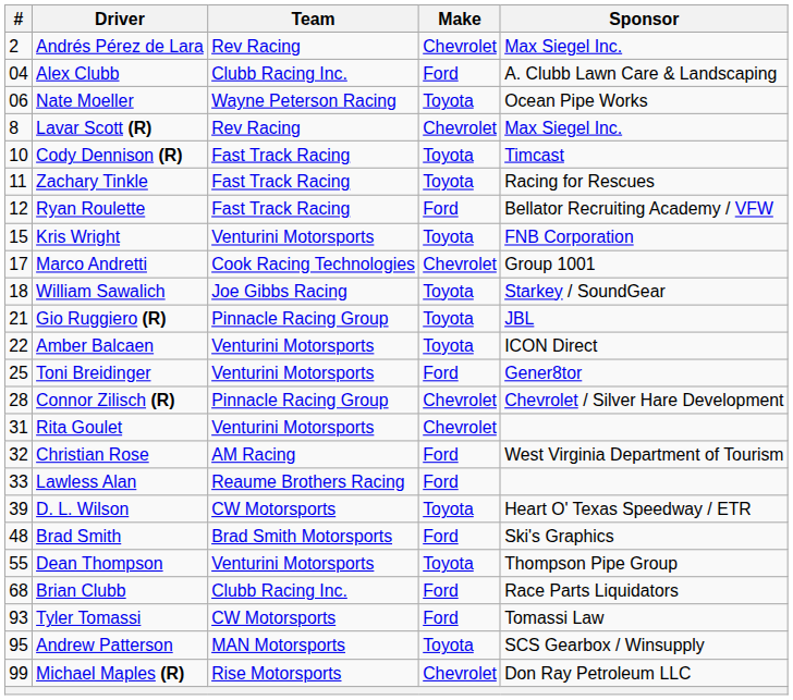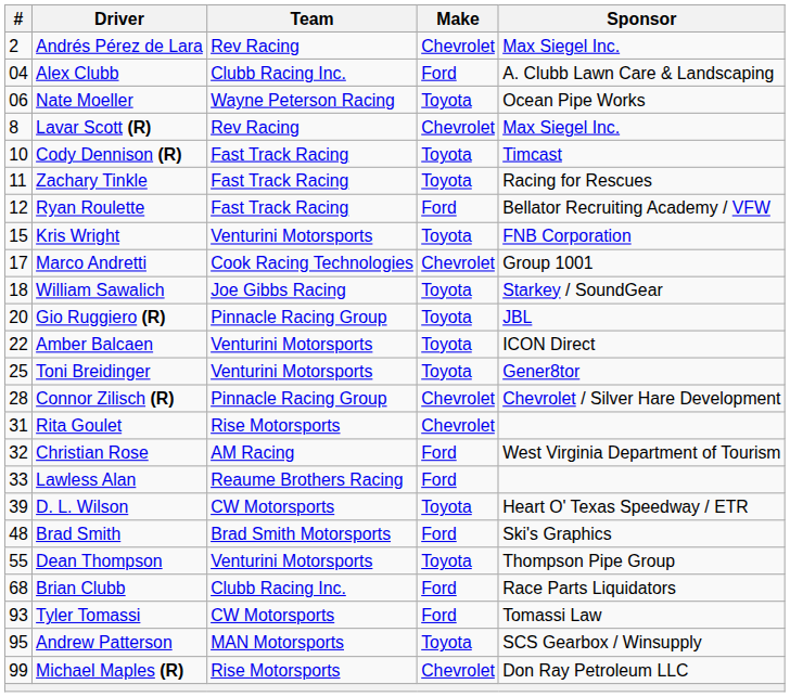 <table class="wikitable" style="font-size: 95%;">
 <tr>
 <th>#</th>
 <th>Driver</th>
 <th>Team</th>
 <th>Make</th>
 <th>Sponsor</th>
 </tr>
 <tr>
 <td>2</td>
 <td nowrap=""><a href='#'>Andrés Pérez de Lara</a></td>
 <td><a href='#'>Rev Racing</a></td>
 <td><a href='#'>Chevrolet</a></td>
 <td><a href='#'>Max Siegel Inc.</a></td>
 </tr>
 <tr>
 <td>04</td>
 <td><a href='#'>Alex Clubb</a></td>
 <td><a href='#'>Clubb Racing Inc.</a></td>
 <td><a href='#'>Ford</a></td>
 <td>A. Clubb Lawn Care & Landscaping</td>
 </tr>
 <tr>
 <td>06</td>
 <td><a href='#'>Nate Moeller</a></td>
 <td><a href='#'>Wayne Peterson Racing</a></td>
 <td><a href='#'>Toyota</a></td>
 <td>Ocean Pipe Works</td>
 </tr>
 <tr>
 <td>8</td>
 <td><a href='#'>Lavar Scott</a> <strong>(R)</strong></td>
 <td><a href='#'>Rev Racing</a></td>
 <td><a href='#'>Chevrolet</a></td>
 <td><a href='#'>Max Siegel Inc.</a></td>
 </tr>
 <tr>
 <td>10</td>
 <td><a href='#'>Cody Dennison</a> <strong>(R)</strong></td>
 <td><a href='#'>Fast Track Racing</a></td>
 <td><a href='#'>Toyota</a></td>
 <td nowrap=""><a href='#'>Timcast</a></td>
 </tr>
 <tr>
 <td>11</td>
 <td><a href='#'>Zachary Tinkle</a></td>
 <td><a href='#'>Fast Track Racing</a></td>
 <td><a href='#'>Toyota</a></td>
 <td>Racing for Rescues</td>
 </tr>
 <tr>
 <td>12</td>
 <td><a href='#'>Ryan Roulette</a></td>
 <td><a href='#'>Fast Track Racing</a></td>
 <td><a href='#'>Ford</a></td>
 <td>Bellator Recruiting Academy / <a href='#'>VFW</a></td>
 </tr>
 <tr>
 <td>15</td>
 <td><a href='#'>Kris Wright</a></td>
 <td><a href='#'>Venturini Motorsports</a></td>
 <td><a href='#'>Toyota</a></td>
 <td><a href='#'>FNB Corporation</a></td>
 </tr>
 <tr>
 <td>17</td>
 <td><a href='#'>Marco Andretti</a></td>
 <td><a href='#'>Cook Racing Technologies</a></td>
 <td><a href='#'>Chevrolet</a></td>
 <td>Group 1001</td>
 </tr>
 <tr>
 <td>18</td>
 <td><a href='#'>William Sawalich</a></td>
 <td><a href='#'>Joe Gibbs Racing</a></td>
 <td><a href='#'>Toyota</a></td>
 <td><a href='#'>Starkey</a> / SoundGear</td>
 </tr>
 <tr>
-<td>21</td>
+<td>20</td>
 <td><a href='#'>Gio Ruggiero</a> <strong>(R)</strong></td>
 <td><a href='#'>Pinnacle Racing Group</a></td>
 <td><a href='#'>Toyota</a></td>
 <td><a href='#'>JBL</a></td>
 </tr>
 <tr>
 <td>22</td>
 <td><a href='#'>Amber Balcaen</a></td>
 <td><a href='#'>Venturini Motorsports</a></td>
 <td><a href='#'>Toyota</a></td>
 <td>ICON Direct</td>
 </tr>
 <tr>
 <td>25</td>
 <td><a href='#'>Toni Breidinger</a></td>
 <td><a href='#'>Venturini Motorsports</a></td>
-<td><a href='#'>Ford</a></td>
+<td><a href='#'>Toyota</a></td>
 <td><a href='#'>Gener8tor</a></td>
 </tr>
 <tr>
 <td>28</td>
 <td><a href='#'>Connor Zilisch</a> <strong>(R)</strong></td>
 <td><a href='#'>Pinnacle Racing Group</a></td>
 <td><a href='#'>Chevrolet</a></td>
 <td nowrap=""><a href='#'>Chevrolet</a> / Silver Hare Development</td>
 </tr>
 <tr>
 <td>31</td>
 <td><a href='#'>Rita Goulet</a></td>
-<td><a href='#'>Venturini Motorsports</a></td>
+<td nowrap=""><a href='#'>Rise Motorsports</a></td>
 <td><a href='#'>Chevrolet</a></td>
 <td></td>
 </tr>
 <tr>
 <td>32</td>
 <td><a href='#'>Christian Rose</a></td>
 <td><a href='#'>AM Racing</a></td>
 <td><a href='#'>Ford</a></td>
 <td>West Virginia Department of Tourism</td>
 </tr>
 <tr>
 <td>33</td>
 <td><a href='#'>Lawless Alan</a></td>
 <td><a href='#'>Reaume Brothers Racing</a></td>
 <td><a href='#'>Ford</a></td>
 <td></td>
 </tr>
 <tr>
 <td>39</td>
 <td><a href='#'>D. L. Wilson</a></td>
 <td nowrap=""><a href='#'>CW Motorsports</a></td>
 <td><a href='#'>Toyota</a></td>
 <td>Heart O' Texas Speedway / ETR</td>
 </tr>
 <tr>
 <td>48</td>
 <td><a href='#'>Brad Smith</a></td>
 <td><a href='#'>Brad Smith Motorsports</a></td>
 <td><a href='#'>Ford</a></td>
 <td>Ski's Graphics</td>
 </tr>
 <tr>
 <td>55</td>
 <td><a href='#'>Dean Thompson</a></td>
 <td><a href='#'>Venturini Motorsports</a></td>
 <td><a href='#'>Toyota</a></td>
 <td>Thompson Pipe Group</td>
 </tr>
 <tr>
 <td>68</td>
 <td><a href='#'>Brian Clubb</a></td>
 <td><a href='#'>Clubb Racing Inc.</a></td>
 <td><a href='#'>Ford</a></td>
 <td>Race Parts Liquidators</td>
 </tr>
 <tr>
 <td>93</td>
 <td><a href='#'>Tyler Tomassi</a></td>
 <td><a href='#'>CW Motorsports</a></td>
 <td><a href='#'>Ford</a></td>
 <td>Tomassi Law</td>
 </tr>
 <tr>
 <td>95</td>
 <td><a href='#'>Andrew Patterson</a></td>
 <td><a href='#'>MAN Motorsports</a></td>
 <td><a href='#'>Toyota</a></td>
 <td>SCS Gearbox / Winsupply</td>
 </tr>
 <tr>
 <td>99</td>
 <td><a href='#'>Michael Maples</a> <strong>(R)</strong></td>
 <td nowrap=""><a href='#'>Rise Motorsports</a></td>
 <td><a href='#'>Chevrolet</a></td>
 <td>Don Ray Petroleum LLC</td>
 </tr>
 <tr>
 <th colspan="5"></th>
 </tr>
 </table>
